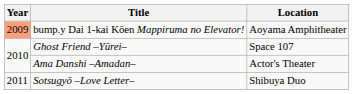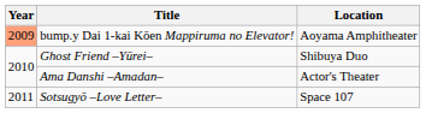 <table class="wikitable">
 <tr>
 <th>Year</th>
 <th>Title</th>
 <th>Location</th>
 </tr>
 <tr>
 <td style="background: lightsalmon;">2009</td>
 <td>bump.y Dai 1-kai Kōen <em>Mappiruma no Elevator!</em></td>
 <td>Aoyama Amphitheater</td>
 </tr>
 <tr>
 <td rowspan="2">2010</td>
 <td><em>Ghost Friend –Yūrei–</em></td>
-<td>Space 107</td>
+<td>Shibuya Duo</td>
 </tr>
 <tr>
 <td><em>Ama Danshi –Amadan–</em></td>
 <td>Actor's Theater</td>
 </tr>
 <tr>
 <td>2011</td>
 <td><em>Sotsugyō –Love Letter–</em></td>
-<td>Shibuya Duo</td>
+<td>Space 107</td>
 </tr>
 </table>
